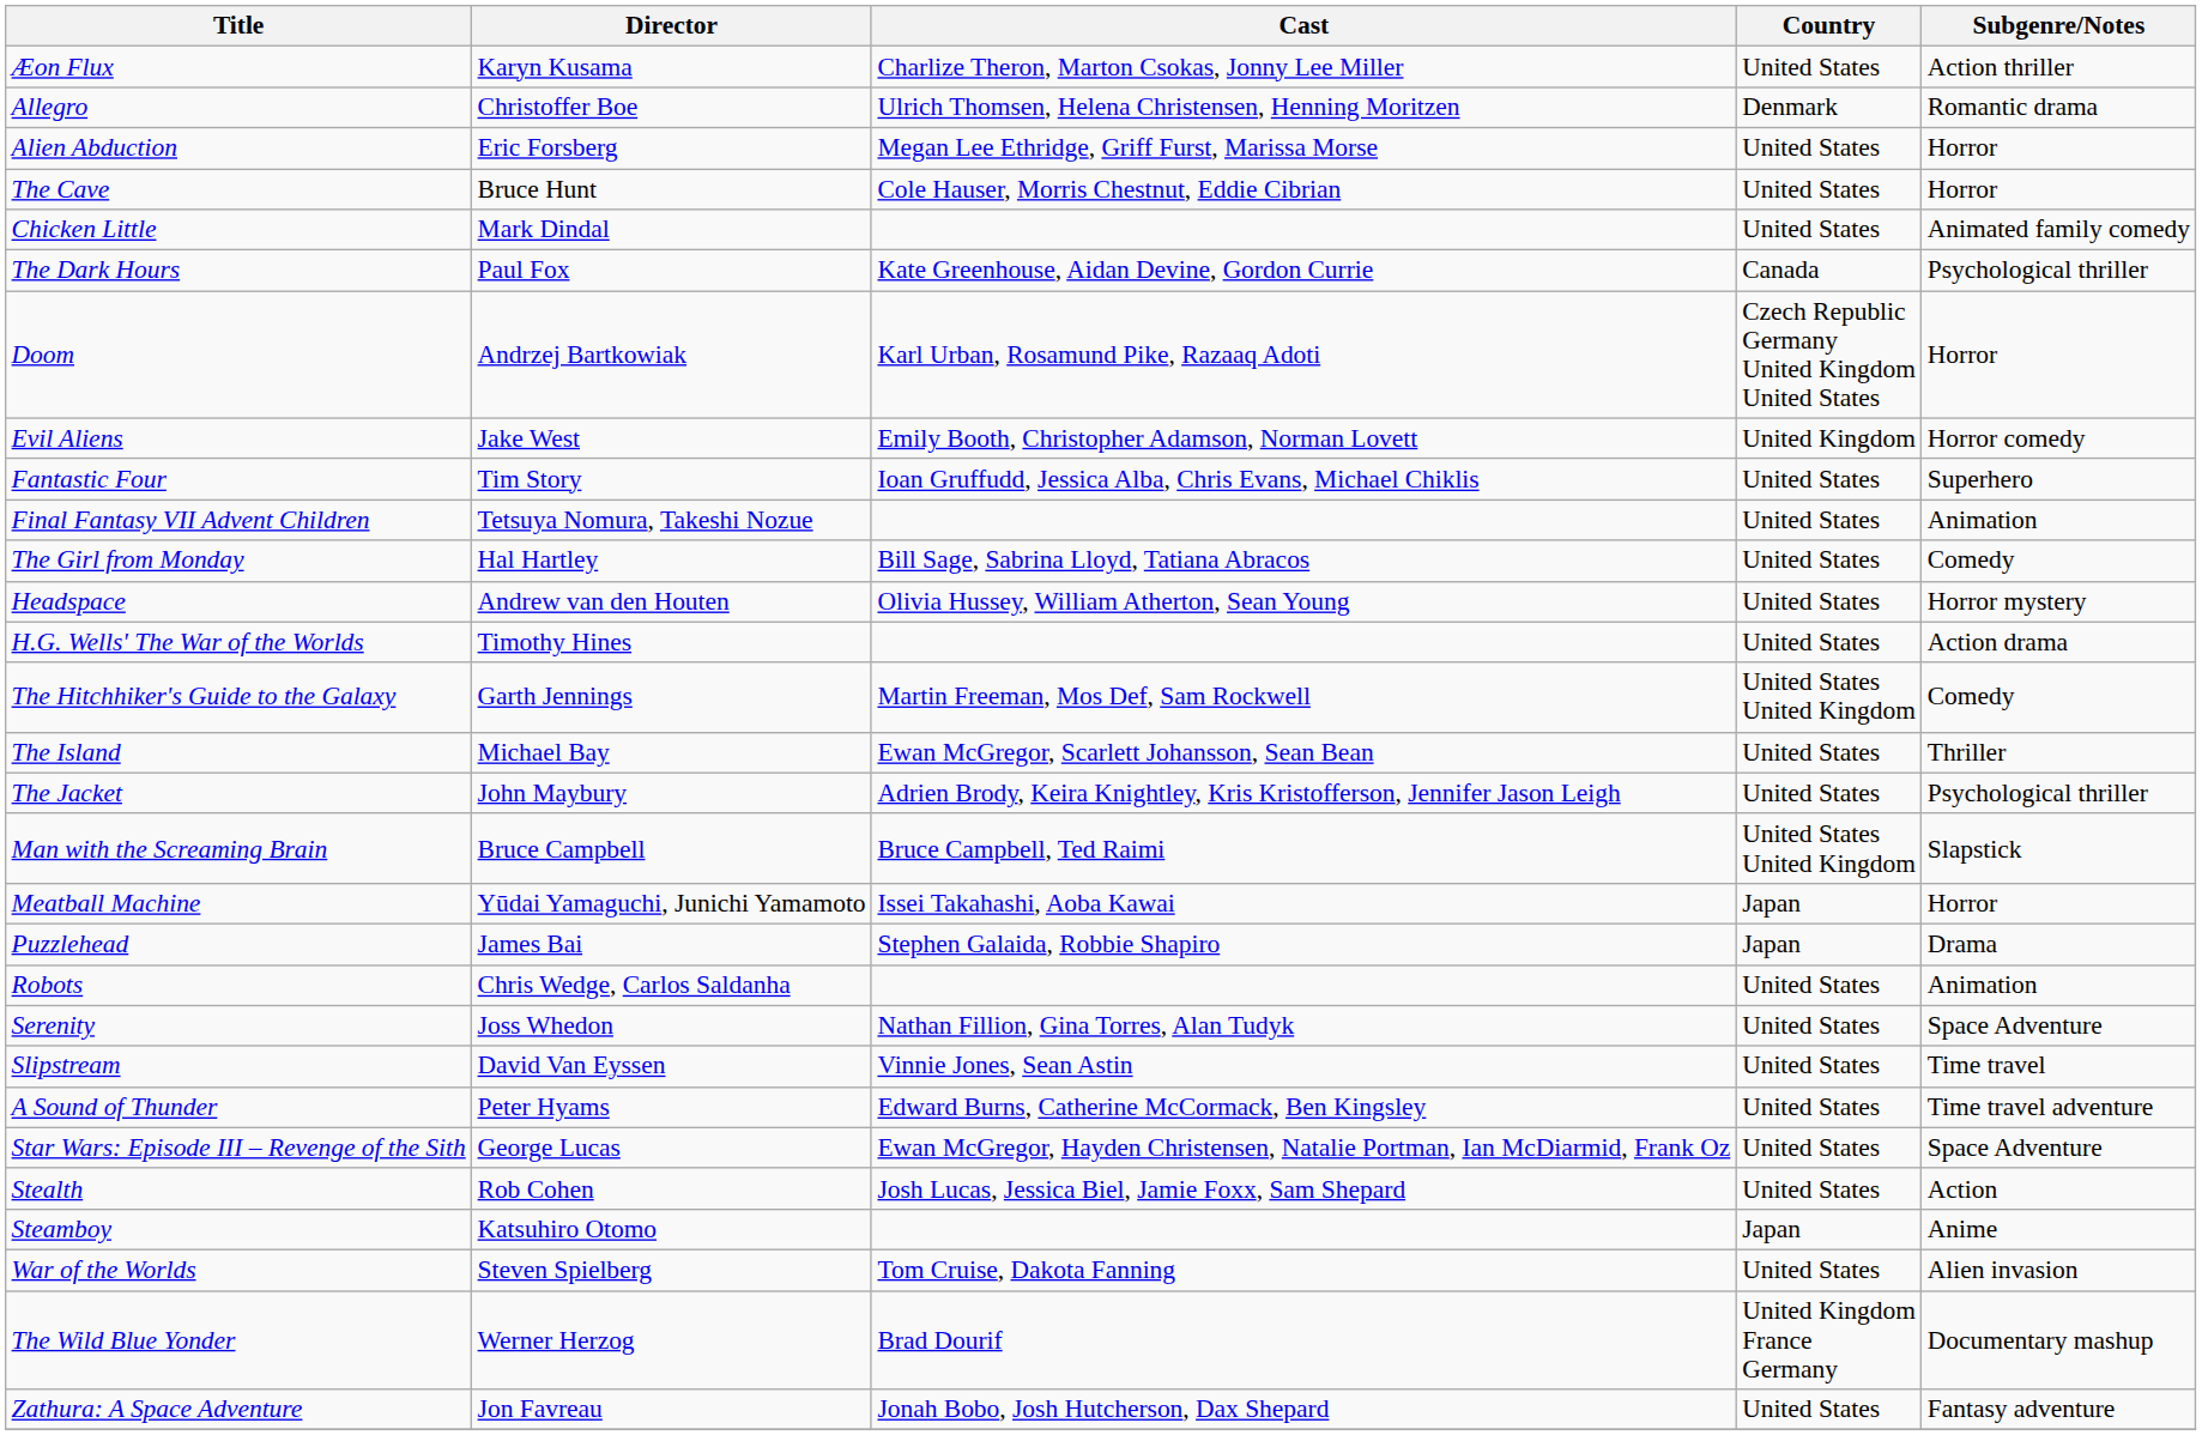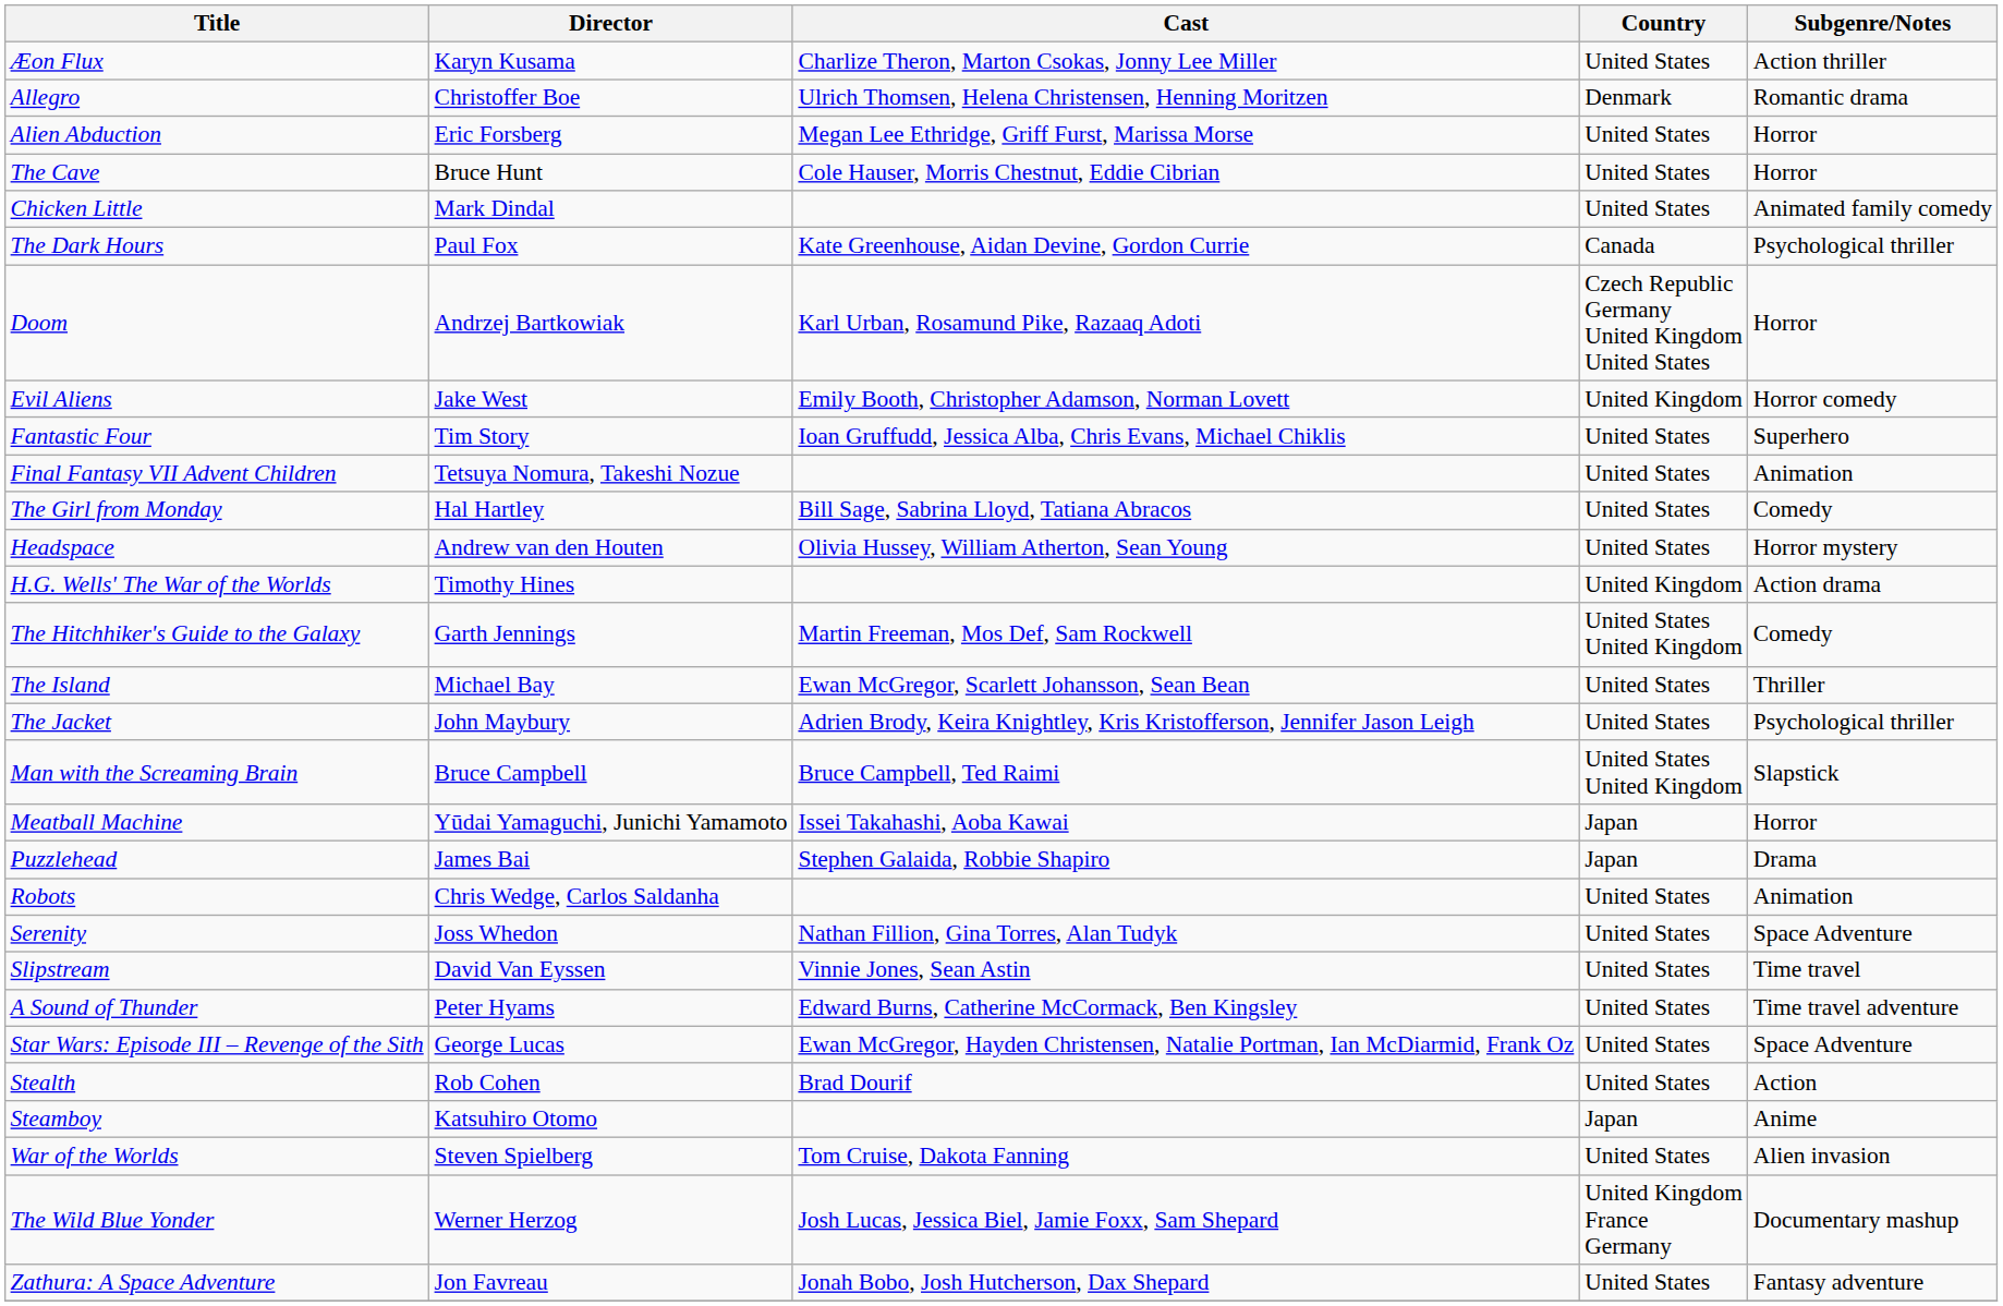 <table class="wikitable sortable">
 <tr>
 <th>Title</th>
 <th>Director</th>
 <th>Cast</th>
 <th>Country</th>
 <th>Subgenre/Notes</th>
 </tr>
 <tr>
 <td><em><a href='#'>Æon Flux</a></em></td>
 <td><a href='#'>Karyn Kusama</a></td>
 <td><a href='#'>Charlize Theron</a>, <a href='#'>Marton Csokas</a>, <a href='#'>Jonny Lee Miller</a></td>
 <td>United States</td>
 <td>Action thriller</td>
 </tr>
 <tr>
 <td><em><a href='#'>Allegro</a></em></td>
 <td><a href='#'>Christoffer Boe</a></td>
 <td><a href='#'>Ulrich Thomsen</a>, <a href='#'>Helena Christensen</a>, <a href='#'>Henning Moritzen</a></td>
 <td>Denmark</td>
 <td>Romantic drama</td>
 </tr>
 <tr>
 <td><em><a href='#'>Alien Abduction</a></em></td>
 <td><a href='#'>Eric Forsberg</a></td>
 <td><a href='#'>Megan Lee Ethridge</a>, <a href='#'>Griff Furst</a>, <a href='#'>Marissa Morse</a></td>
 <td>United States</td>
 <td> Horror</td>
 </tr>
 <tr>
 <td><em><a href='#'>The Cave</a></em></td>
 <td>Bruce Hunt</td>
 <td><a href='#'>Cole Hauser</a>, <a href='#'>Morris Chestnut</a>, <a href='#'>Eddie Cibrian</a></td>
 <td>United States</td>
 <td>Horror</td>
 </tr>
 <tr>
 <td><em><a href='#'>Chicken Little</a></em></td>
 <td><a href='#'>Mark Dindal</a></td>
 <td></td>
 <td>United States</td>
 <td>Animated family comedy</td>
 </tr>
 <tr>
 <td><em><a href='#'>The Dark Hours</a></em></td>
 <td><a href='#'>Paul Fox</a></td>
 <td><a href='#'>Kate Greenhouse</a>, <a href='#'>Aidan Devine</a>, <a href='#'>Gordon Currie</a></td>
 <td>Canada</td>
 <td>Psychological thriller</td>
 </tr>
 <tr>
 <td><em><a href='#'>Doom</a></em></td>
 <td><a href='#'>Andrzej Bartkowiak</a></td>
 <td><a href='#'>Karl Urban</a>, <a href='#'>Rosamund Pike</a>, <a href='#'>Razaaq Adoti</a></td>
 <td>Czech Republic<br>Germany<br>United Kingdom<br>United States</td>
 <td>Horror</td>
 </tr>
 <tr>
 <td><em><a href='#'>Evil Aliens</a></em></td>
 <td><a href='#'>Jake West</a></td>
 <td><a href='#'>Emily Booth</a>, <a href='#'>Christopher Adamson</a>, <a href='#'>Norman Lovett</a></td>
 <td>United Kingdom</td>
 <td>Horror comedy</td>
 </tr>
 <tr>
 <td><em><a href='#'>Fantastic Four</a></em></td>
 <td><a href='#'>Tim Story</a></td>
 <td><a href='#'>Ioan Gruffudd</a>, <a href='#'>Jessica Alba</a>, <a href='#'>Chris Evans</a>, <a href='#'>Michael Chiklis</a></td>
 <td>United States</td>
 <td>Superhero</td>
 </tr>
 <tr>
 <td><em><a href='#'>Final Fantasy VII Advent Children</a></em></td>
 <td><a href='#'>Tetsuya Nomura</a>, <a href='#'>Takeshi Nozue</a></td>
 <td></td>
 <td>United States</td>
 <td>Animation</td>
 </tr>
 <tr>
 <td><em><a href='#'>The Girl from Monday</a></em></td>
 <td><a href='#'>Hal Hartley</a></td>
 <td><a href='#'>Bill Sage</a>, <a href='#'>Sabrina Lloyd</a>, <a href='#'>Tatiana Abracos</a></td>
 <td>United States</td>
 <td>Comedy</td>
 </tr>
 <tr>
 <td><em><a href='#'>Headspace</a></em></td>
 <td><a href='#'>Andrew van den Houten</a></td>
 <td><a href='#'>Olivia Hussey</a>, <a href='#'>William Atherton</a>, <a href='#'>Sean Young</a></td>
 <td>United States</td>
 <td>Horror mystery</td>
 </tr>
 <tr>
 <td><em><a href='#'>H.G. Wells' The War of the Worlds</a></em></td>
 <td><a href='#'>Timothy Hines</a></td>
 <td></td>
-<td>United States</td>
+<td>United Kingdom</td>
 <td>Action drama</td>
 </tr>
 <tr>
 <td><em><a href='#'>The Hitchhiker's Guide to the Galaxy</a></em></td>
 <td><a href='#'>Garth Jennings</a></td>
 <td><a href='#'>Martin Freeman</a>, <a href='#'>Mos Def</a>, <a href='#'>Sam Rockwell</a></td>
 <td>United States<br>United Kingdom</td>
 <td>Comedy</td>
 </tr>
 <tr>
 <td><em><a href='#'>The Island</a></em></td>
 <td><a href='#'>Michael Bay</a></td>
 <td><a href='#'>Ewan McGregor</a>, <a href='#'>Scarlett Johansson</a>, <a href='#'>Sean Bean</a></td>
 <td>United States</td>
 <td>Thriller</td>
 </tr>
 <tr>
 <td><em><a href='#'>The Jacket</a></em></td>
 <td><a href='#'>John Maybury</a></td>
 <td><a href='#'>Adrien Brody</a>, <a href='#'>Keira Knightley</a>, <a href='#'>Kris Kristofferson</a>, <a href='#'>Jennifer Jason Leigh</a></td>
 <td>United States</td>
 <td>Psychological thriller</td>
 </tr>
 <tr>
 <td><em><a href='#'>Man with the Screaming Brain</a></em></td>
 <td><a href='#'>Bruce Campbell</a></td>
 <td><a href='#'>Bruce Campbell</a>, <a href='#'>Ted Raimi</a></td>
 <td>United States<br>United Kingdom</td>
 <td>Slapstick</td>
 </tr>
 <tr>
 <td><em><a href='#'>Meatball Machine</a></em></td>
 <td><a href='#'>Yūdai Yamaguchi</a>, Junichi Yamamoto</td>
 <td><a href='#'>Issei Takahashi</a>, <a href='#'>Aoba Kawai</a></td>
 <td>Japan</td>
 <td> Horror</td>
 </tr>
 <tr>
 <td><em><a href='#'>Puzzlehead</a></em></td>
 <td><a href='#'>James Bai</a></td>
 <td><a href='#'>Stephen Galaida</a>, <a href='#'>Robbie Shapiro</a></td>
 <td>Japan</td>
 <td>Drama</td>
 </tr>
 <tr>
 <td><em><a href='#'>Robots</a></em></td>
 <td><a href='#'>Chris Wedge</a>, <a href='#'>Carlos Saldanha</a></td>
 <td></td>
 <td>United States</td>
 <td>Animation</td>
 </tr>
 <tr>
 <td><em><a href='#'>Serenity</a></em></td>
 <td><a href='#'>Joss Whedon</a></td>
 <td><a href='#'>Nathan Fillion</a>, <a href='#'>Gina Torres</a>, <a href='#'>Alan Tudyk</a></td>
 <td>United States</td>
 <td> Space Adventure</td>
 </tr>
 <tr>
 <td><em><a href='#'>Slipstream</a></em></td>
 <td><a href='#'>David Van Eyssen</a></td>
 <td><a href='#'>Vinnie Jones</a>, <a href='#'>Sean Astin</a></td>
 <td>United States</td>
 <td>Time travel</td>
 </tr>
 <tr>
 <td><em><a href='#'>A Sound of Thunder</a></em></td>
 <td><a href='#'>Peter Hyams</a></td>
 <td><a href='#'>Edward Burns</a>, <a href='#'>Catherine McCormack</a>, <a href='#'>Ben Kingsley</a></td>
 <td>United States</td>
 <td>Time travel adventure</td>
 </tr>
 <tr>
 <td><em><a href='#'>Star Wars: Episode III – Revenge of the Sith</a></em></td>
 <td><a href='#'>George Lucas</a></td>
 <td><a href='#'>Ewan McGregor</a>, <a href='#'>Hayden Christensen</a>, <a href='#'>Natalie Portman</a>, <a href='#'>Ian McDiarmid</a>, <a href='#'>Frank Oz</a></td>
 <td>United States</td>
 <td> Space Adventure</td>
 </tr>
 <tr>
 <td><em><a href='#'>Stealth</a></em></td>
 <td><a href='#'>Rob Cohen</a></td>
-<td><a href='#'>Josh Lucas</a>, <a href='#'>Jessica Biel</a>, <a href='#'>Jamie Foxx</a>, <a href='#'>Sam Shepard</a></td>
+<td><a href='#'>Brad Dourif</a></td>
 <td>United States</td>
 <td>Action</td>
 </tr>
 <tr>
 <td><em><a href='#'>Steamboy</a></em></td>
 <td><a href='#'>Katsuhiro Otomo</a></td>
 <td></td>
 <td>Japan</td>
 <td>Anime</td>
 </tr>
 <tr>
 <td><em><a href='#'>War of the Worlds</a></em></td>
 <td><a href='#'>Steven Spielberg</a></td>
 <td><a href='#'>Tom Cruise</a>, <a href='#'>Dakota Fanning</a></td>
 <td>United States</td>
 <td>Alien invasion</td>
 </tr>
 <tr>
 <td><em><a href='#'>The Wild Blue Yonder</a></em></td>
 <td><a href='#'>Werner Herzog</a></td>
-<td><a href='#'>Brad Dourif</a></td>
+<td><a href='#'>Josh Lucas</a>, <a href='#'>Jessica Biel</a>, <a href='#'>Jamie Foxx</a>, <a href='#'>Sam Shepard</a></td>
 <td>United Kingdom<br>France<br>Germany</td>
 <td>Documentary mashup</td>
 </tr>
 <tr>
 <td><em><a href='#'>Zathura: A Space Adventure</a></em></td>
 <td><a href='#'>Jon Favreau</a></td>
 <td><a href='#'>Jonah Bobo</a>, <a href='#'>Josh Hutcherson</a>, <a href='#'>Dax Shepard</a></td>
 <td>United States</td>
 <td>Fantasy adventure</td>
 </tr>
 <tr>
 </tr>
 </table>
